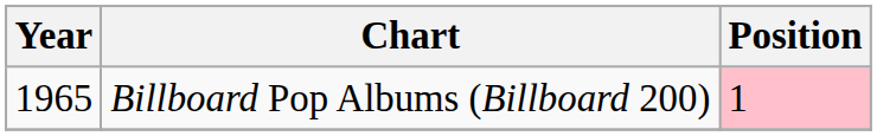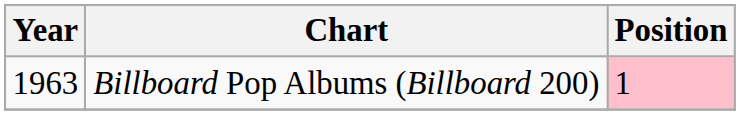 <table class="wikitable">
 <tr>
 <th scope="col">Year</th>
 <th scope="col">Chart</th>
 <th scope="col">Position</th>
 </tr>
 <tr>
-<td>1965</td>
+<td>1963</td>
 <td scope="row"><em>Billboard</em> Pop Albums (<em>Billboard</em> 200)</td>
 <td style="background: pink;">1</td>
 </tr>
 <tr>
 </tr>
 </table>
